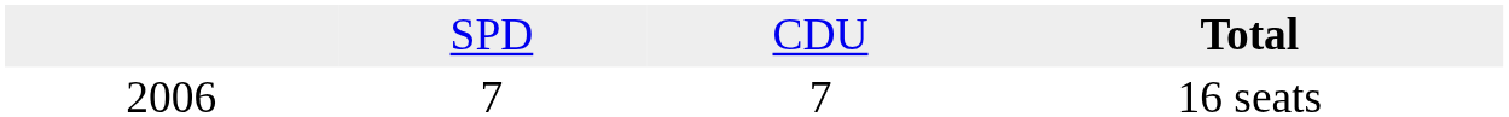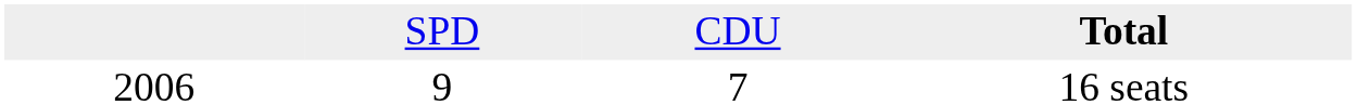 <table border="0" cellpadding="2" cellspacing="0" width="60%">
 <tr bgcolor="#eeeeee" align="center">
 <td></td>
 <td><a href='#'>SPD</a></td>
 <td><a href='#'>CDU</a></td>
 <td><strong>Total</strong></td>
 </tr>
 <tr align="center">
 <td>2006</td>
-<td>7</td>
+<td>9</td>
 <td>7</td>
 <td>16 seats</td>
 </tr>
 </table>
